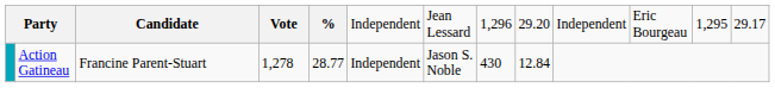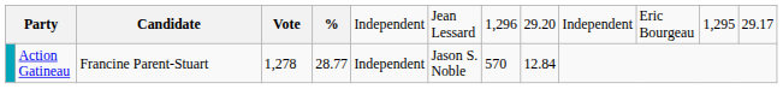 <table class="wikitable">
 <tr>
 <th bgcolor="#DDDDFF" width="100px" colspan="2">Party</th>
 <th bgcolor="#DDDDFF" width="200px">Candidate</th>
 <th bgcolor="#DDDDFF" width="50px">Vote</th>
 <th bgcolor="#DDDDFF" width="30px">%<br></th>
 <td>Independent</td>
 <td>Jean Lessard</td>
 <td>1,296</td>
 <td>29.20<br></td>
 <td>Independent</td>
 <td>Eric Bourgeau</td>
 <td>1,295</td>
 <td>29.17</td>
 </tr>
 <tr>
 <td bgcolor=#00a7ba> </td>
 <td><a href='#'>Action Gatineau</a></td>
 <td>Francine Parent-Stuart</td>
 <td>1,278</td>
 <td>28.77<br></td>
 <td>Independent</td>
 <td>Jason S. Noble</td>
-<td>430</td>
+<td>570</td>
 <td>12.84</td>
 </tr>
 </table>
